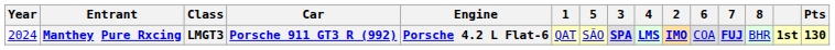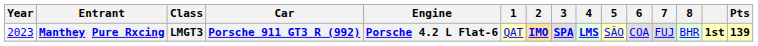 <table class="wikitable" style="text-align:center; font-size:90%">
 <tr>
 <th>Year</th>
 <th>Entrant</th>
 <th>Class</th>
 <th>Car</th>
 <th>Engine</th>
 <th>1</th>
-<th>5</th>
+<th>2</th>
 <th>3</th>
 <th>4</th>
-<th>2</th>
+<th>5</th>
 <th>6</th>
 <th>7</th>
 <th>8</th>
 <th></th>
 <th>Pts</th>
 </tr>
 <tr>
-<td><a href='#'>2024</a></td>
+<td><a href='#'>2023</a></td>
 <th><a href='#'>Manthey</a> <a href='#'>Pure Rxcing</a></th>
 <th>LMGT3</th>
 <th><a href='#'>Porsche 911 GT3 R (992)</a></th>
 <th><a href='#'>Porsche</a> 4.2 L Flat-6</th>
 <td style="background:#FFFFBF;"><a href='#'>QAT</a><br></td>
-<td style="background:#FFFFBF;"><a href='#'>SÃO</a><br></td>
+<td style="background:#FFDF9F;"><strong><a href='#'>IMO</a></strong><br></td>
 <td style="background:#DFDFDF;"><strong><a href='#'>SPA</a><br></strong></td>
 <td style="background:#DFFFDF;"><strong><a href='#'>LMS</a></strong><br></td>
-<td style="background:#FFDF9F;"><strong><a href='#'>IMO</a></strong><br></td>
+<td style="background:#FFFFBF;"><a href='#'>SÃO</a><br></td>
 <td style="background:#DFDFDF;"><a href='#'>COA</a><br></td>
-<td style="background:#DFDFDF;"><strong><a href='#'>FUJ</a><br></strong></td>
+<td style="background:#DFDFDF;"><a href='#'>FUJ</a><br></td>
 <td style="background:#DFFFDF;"><a href='#'>BHR</a><br></td>
 <th style="background:#FFFFBF;">1st</th>
-<th style="background:#FFFFBF;">130</th>
+<th style="background:#FFFFBF;">139</th>
 </tr>
 </table>
